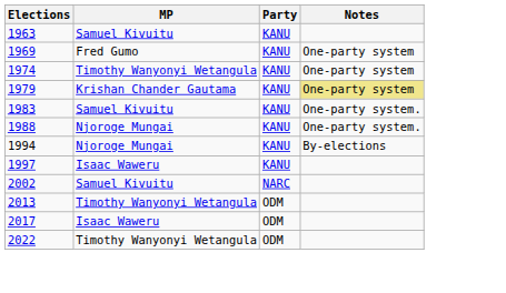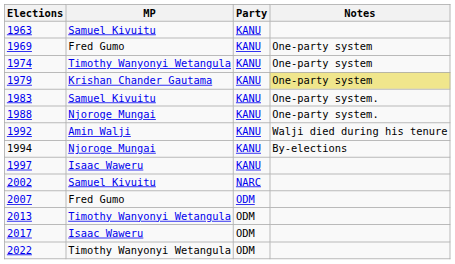 <table class="wikitable">
 <tr>
 <th>Elections</th>
 <th>MP </th>
 <th>Party</th>
 <th>Notes</th>
 </tr>
 <tr>
 <td><a href='#'>1963</a></td>
 <td><a href='#'>Samuel Kivuitu</a></td>
 <td><a href='#'>KANU</a></td>
 <td></td>
 </tr>
 <tr>
 <td><a href='#'>1969</a></td>
 <td>Fred Gumo</td>
 <td><a href='#'>KANU</a></td>
 <td>One-party system</td>
 </tr>
 <tr>
 <td><a href='#'>1974</a></td>
 <td><a href='#'>Timothy Wanyonyi Wetangula</a></td>
 <td><a href='#'>KANU</a></td>
 <td>One-party system</td>
 </tr>
 <tr>
 <td><a href='#'>1979</a></td>
 <td><a href='#'>Krishan Chander Gautama</a></td>
 <td><a href='#'>KANU</a></td>
 <td style="background: khaki;">One-party system</td>
 </tr>
 <tr>
 <td><a href='#'>1983</a></td>
 <td><a href='#'>Samuel Kivuitu</a></td>
 <td><a href='#'>KANU</a></td>
 <td>One-party system.</td>
 </tr>
 <tr>
 <td><a href='#'>1988</a></td>
 <td><a href='#'>Njoroge Mungai</a></td>
 <td><a href='#'>KANU</a></td>
 <td>One-party system.</td>
 </tr>
 <tr>
+<td><a href='#'>1992</a></td>
+<td><a href='#'>Amin Walji</a></td>
+<td><a href='#'>KANU</a></td>
+<td>Walji died during his tenure </td>
+</tr>
+<tr>
 <td>1994</td>
 <td><a href='#'>Njoroge Mungai</a></td>
 <td><a href='#'>KANU</a></td>
 <td>By-elections</td>
 </tr>
 <tr>
 <td><a href='#'>1997</a></td>
 <td><a href='#'>Isaac Waweru</a></td>
 <td><a href='#'>KANU</a></td>
 <td></td>
 </tr>
 <tr>
 <td><a href='#'>2002</a></td>
 <td><a href='#'>Samuel Kivuitu</a></td>
 <td><a href='#'>NARC</a></td>
+<td></td>
+</tr>
+<tr>
+<td><a href='#'>2007</a></td>
+<td>Fred Gumo</td>
+<td><a href='#'>ODM</a></td>
 <td></td>
 </tr>
 <tr>
 <td><a href='#'>2013</a></td>
 <td><a href='#'>Timothy Wanyonyi Wetangula</a></td>
 <td>ODM</td>
 <td></td>
 </tr>
 <tr>
 <td><a href='#'>2017</a></td>
 <td><a href='#'>Isaac Waweru</a></td>
 <td>ODM</td>
 <td></td>
 </tr>
 <tr>
 <td><a href='#'>2022</a></td>
 <td>Timothy Wanyonyi Wetangula</td>
 <td>ODM</td>
 <td></td>
 </tr>
 </table>
